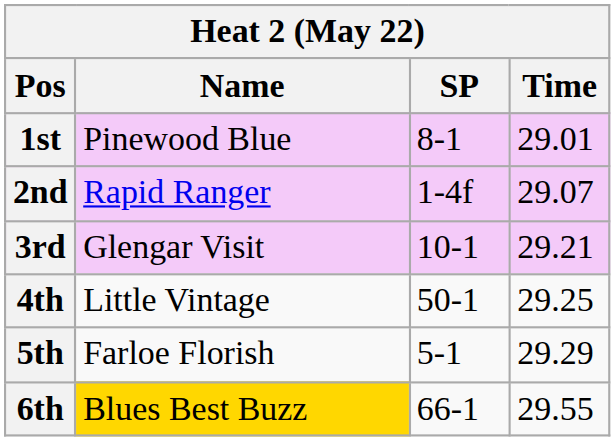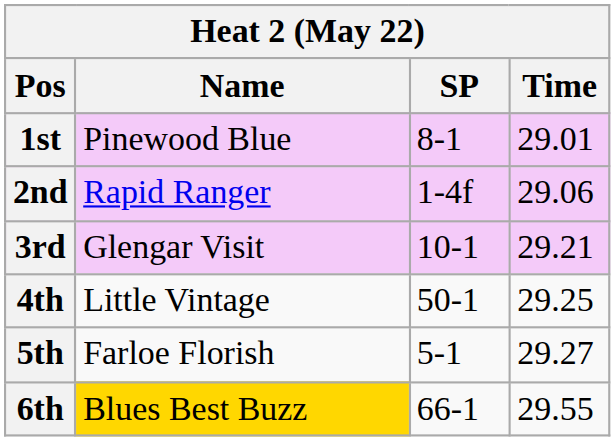 <table class="wikitable">
 <tr>
 <th colspan="6">Heat 2 (May 22)</th>
 </tr>
 <tr>
 <th width=20>Pos</th>
 <th width=150>Name</th>
 <th width=40>SP</th>
 <th width=40>Time</th>
 </tr>
 <tr style="background: #f4caf9;">
 <th>1st</th>
 <td>Pinewood Blue</td>
 <td>8-1</td>
 <td>29.01</td>
 </tr>
 <tr style="background: #f4caf9;">
 <th>2nd</th>
 <td><a href='#'>Rapid Ranger</a></td>
 <td>1-4f</td>
-<td>29.07</td>
+<td>29.06</td>
 </tr>
 <tr style="background: #f4caf9;">
 <th>3rd</th>
 <td>Glengar Visit</td>
 <td>10-1</td>
 <td>29.21</td>
 </tr>
 <tr>
 <th>4th</th>
 <td>Little Vintage</td>
 <td>50-1</td>
 <td>29.25</td>
 </tr>
 <tr>
 <th>5th</th>
 <td>Farloe Florish</td>
 <td>5-1</td>
-<td>29.29</td>
+<td>29.27</td>
 </tr>
 <tr>
 <th>6th</th>
 <td style="background: gold;">Blues Best Buzz</td>
 <td>66-1</td>
 <td>29.55</td>
 </tr>
 </table>
